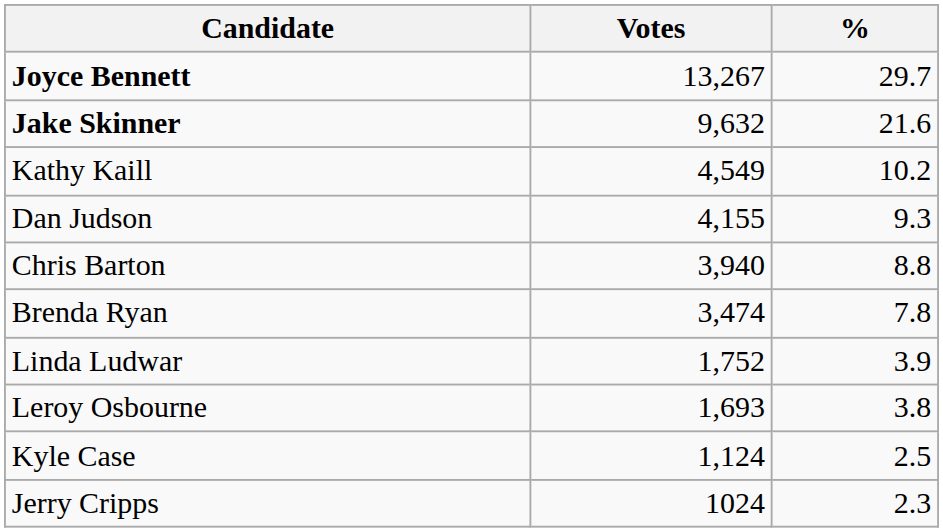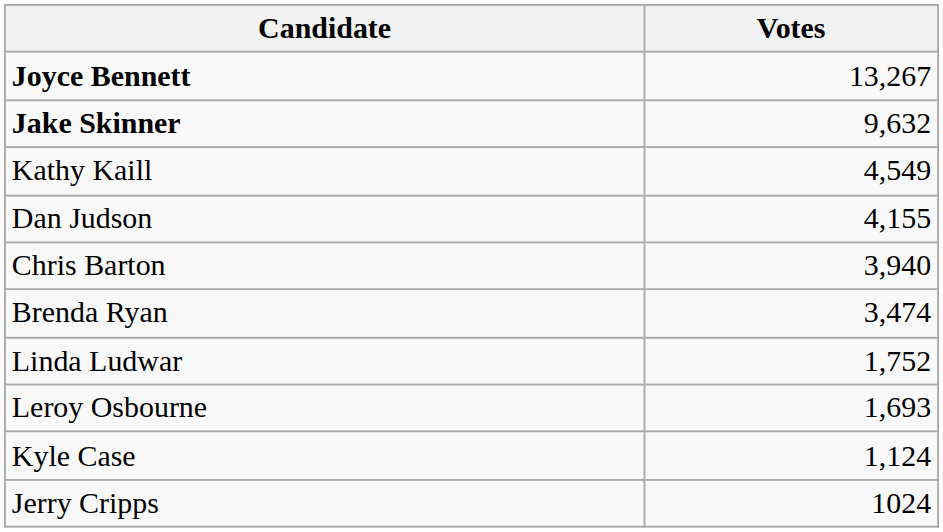 <table style="width:500px;" class="wikitable">
 <tr>
 <th align="center">Candidate</th>
 <th align="center">Votes</th>
-<th align="center">%</th>
 </tr>
 <tr>
 <td align="left"><strong>Joyce Bennett</strong></td>
 <td align="right">13,267</td>
-<td align="right">29.7</td>
 </tr>
 <tr>
 <td align="left"><strong>Jake Skinner</strong></td>
 <td align="right">9,632</td>
-<td align="right">21.6</td>
 </tr>
 <tr>
 <td align="left">Kathy Kaill</td>
 <td align="right">4,549</td>
-<td align="right">10.2</td>
 </tr>
 <tr>
 <td align="left">Dan Judson</td>
 <td align="right">4,155</td>
-<td align="right">9.3</td>
 </tr>
 <tr>
 <td align="left">Chris Barton</td>
 <td align="right">3,940</td>
-<td align="right">8.8</td>
 </tr>
 <tr>
 <td align="left">Brenda Ryan</td>
 <td align="right">3,474</td>
-<td align="right">7.8</td>
 </tr>
 <tr>
 <td align="left">Linda Ludwar</td>
 <td align="right">1,752</td>
-<td align="right">3.9</td>
 </tr>
 <tr>
 <td align="left">Leroy Osbourne</td>
 <td align="right">1,693</td>
-<td align="right">3.8</td>
 </tr>
 <tr>
 <td align="left">Kyle Case</td>
 <td align="right">1,124</td>
-<td align="right">2.5</td>
 </tr>
 <tr>
 <td align="left">Jerry Cripps</td>
 <td align="right">1024</td>
-<td align="right">2.3</td>
 </tr>
 </table>
